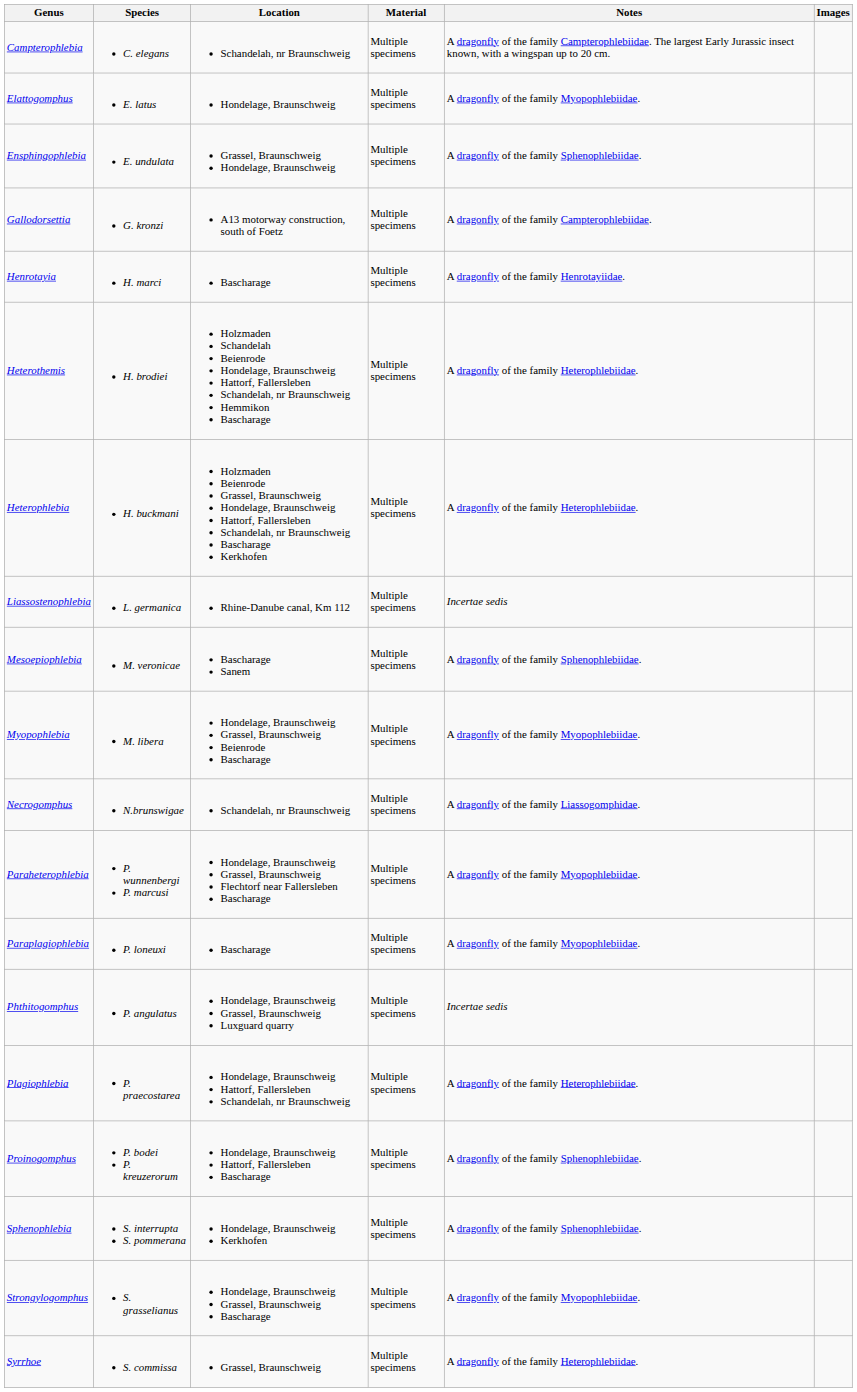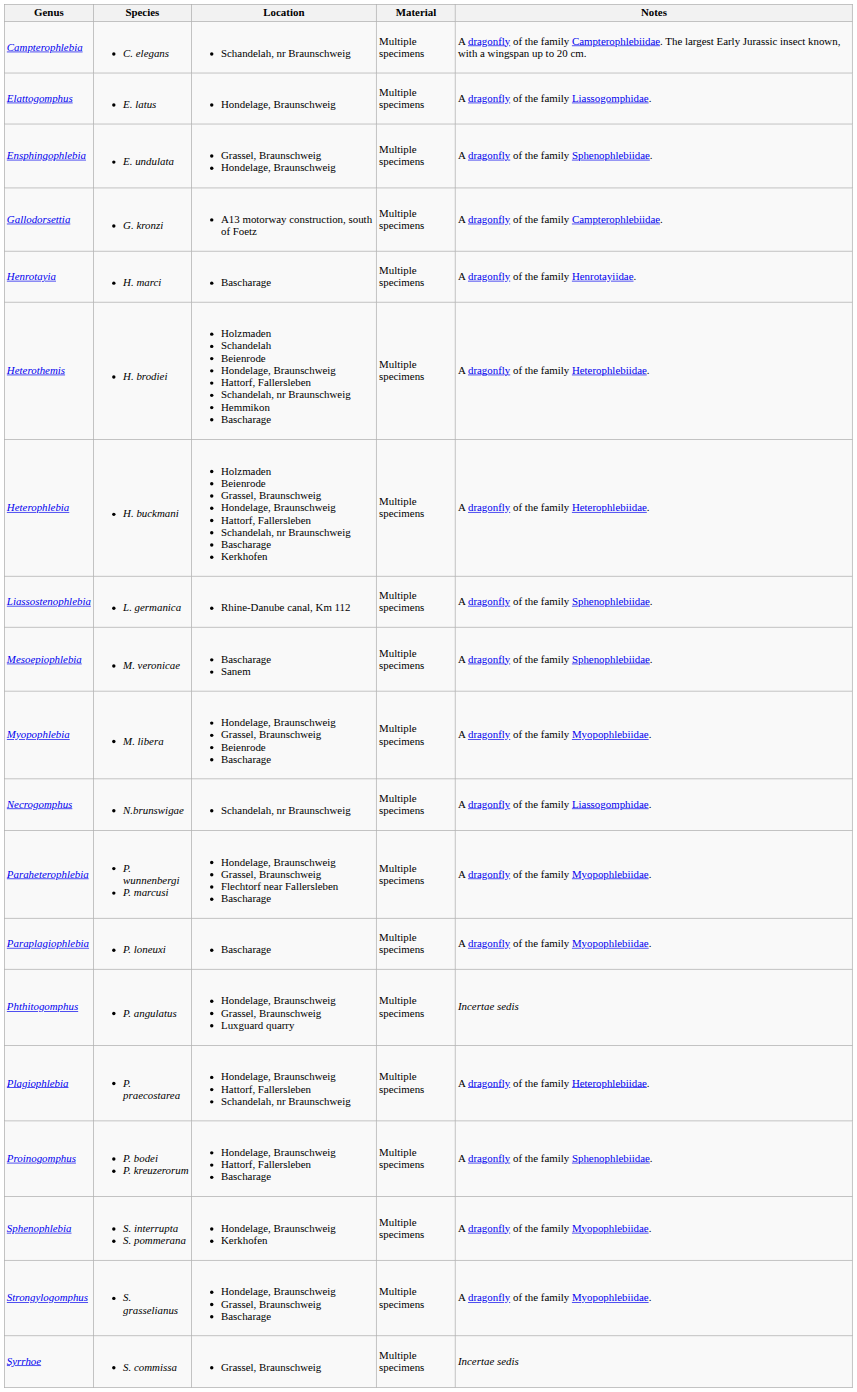 <table class="wikitable">
 <tr>
 <th>Genus</th>
 <th>Species</th>
 <th>Location</th>
 <th>Material</th>
 <th>Notes</th>
-<th>Images</th>
 </tr>
 <tr>
 <td><em><a href='#'>Campterophlebia</a></em></td>
 <td><br><ul><li><em>C. elegans</em></li></ul></td>
 <td><br><ul><li>Schandelah, nr Braunschweig</li></ul></td>
 <td>Multiple specimens</td>
 <td>A <a href='#'>dragonfly</a> of the family <a href='#'>Campterophlebiidae</a>. The largest Early Jurassic insect known, with a wingspan up to 20 cm.</td>
-<td></td>
 </tr>
 <tr>
 <td><em><a href='#'>Elattogomphus</a></em></td>
 <td><br><ul><li><em>E. latus</em></li></ul></td>
 <td><br><ul><li>Hondelage, Braunschweig</li></ul></td>
 <td>Multiple specimens</td>
-<td>A <a href='#'>dragonfly</a> of the family <a href='#'>Myopophlebiidae</a>.</td>
-<td></td>
+<td>A <a href='#'>dragonfly</a> of the family <a href='#'>Liassogomphidae</a>.</td>
 </tr>
 <tr>
 <td><em><a href='#'>Ensphingophlebia</a></em></td>
 <td><br><ul><li><em>E. undulata</em></li></ul></td>
 <td><br><ul><li>Grassel, Braunschweig</li><li>Hondelage, Braunschweig</li></ul></td>
 <td>Multiple specimens</td>
 <td>A <a href='#'>dragonfly</a> of the family <a href='#'>Sphenophlebiidae</a>.</td>
-<td></td>
 </tr>
 <tr>
 <td><em><a href='#'>Gallodorsettia</a></em></td>
 <td><br><ul><li><em>G. kronzi</em></li></ul></td>
 <td><br><ul><li>A13 motorway construction, south of Foetz</li></ul></td>
 <td>Multiple specimens</td>
 <td>A <a href='#'>dragonfly</a> of the family <a href='#'>Campterophlebiidae</a>.</td>
-<td></td>
 </tr>
 <tr>
 <td><em><a href='#'>Henrotayia</a></em></td>
 <td><br><ul><li><em>H. marci</em></li></ul></td>
 <td><br><ul><li>Bascharage</li></ul></td>
 <td>Multiple specimens</td>
 <td>A <a href='#'>dragonfly</a> of the family <a href='#'>Henrotayiidae</a>.</td>
-<td></td>
 </tr>
 <tr>
 <td><em><a href='#'>Heterothemis</a></em></td>
 <td><br><ul><li><em>H. brodiei</em></li></ul></td>
 <td><br><ul><li>Holzmaden</li><li>Schandelah</li><li>Beienrode</li><li>Hondelage, Braunschweig</li><li>Hattorf, Fallersleben</li><li>Schandelah, nr Braunschweig</li><li>Hemmikon</li><li>Bascharage</li></ul></td>
 <td>Multiple specimens</td>
 <td>A <a href='#'>dragonfly</a> of the family <a href='#'>Heterophlebiidae</a>.</td>
-<td></td>
 </tr>
 <tr>
 <td><em><a href='#'>Heterophlebia</a></em></td>
 <td><br><ul><li><em>H. buckmani</em></li></ul></td>
 <td><br><ul><li>Holzmaden</li><li>Beienrode</li><li>Grassel, Braunschweig</li><li>Hondelage, Braunschweig</li><li>Hattorf, Fallersleben</li><li>Schandelah, nr Braunschweig</li><li>Bascharage</li><li>Kerkhofen</li></ul></td>
 <td>Multiple specimens</td>
 <td>A <a href='#'>dragonfly</a> of the family <a href='#'>Heterophlebiidae</a>.</td>
-<td></td>
 </tr>
 <tr>
 <td><em><a href='#'>Liassostenophlebia</a></em></td>
 <td><br><ul><li><em>L. germanica</em></li></ul></td>
 <td><br><ul><li>Rhine-Danube canal, Km 112</li></ul></td>
 <td>Multiple specimens</td>
-<td><em>Incertae sedis</em></td>
-<td></td>
+<td>A <a href='#'>dragonfly</a> of the family <a href='#'>Sphenophlebiidae</a>.</td>
 </tr>
 <tr>
 <td><em><a href='#'>Mesoepiophlebia</a></em></td>
 <td><br><ul><li><em>M. veronicae</em></li></ul></td>
 <td><br><ul><li>Bascharage</li><li>Sanem</li></ul></td>
 <td>Multiple specimens</td>
 <td>A <a href='#'>dragonfly</a> of the family <a href='#'>Sphenophlebiidae</a>.</td>
-<td></td>
 </tr>
 <tr>
 <td><em><a href='#'>Myopophlebia</a></em></td>
 <td><br><ul><li><em>M. libera</em></li></ul></td>
 <td><br><ul><li>Hondelage, Braunschweig</li><li>Grassel, Braunschweig</li><li>Beienrode</li><li>Bascharage</li></ul></td>
 <td>Multiple specimens</td>
 <td>A <a href='#'>dragonfly</a> of the family <a href='#'>Myopophlebiidae</a>.</td>
-<td></td>
 </tr>
 <tr>
 <td><em><a href='#'>Necrogomphus</a></em></td>
 <td><br><ul><li><em>N.brunswigae</em></li></ul></td>
 <td><br><ul><li>Schandelah, nr Braunschweig</li></ul></td>
 <td>Multiple specimens</td>
 <td>A <a href='#'>dragonfly</a> of the family <a href='#'>Liassogomphidae</a>.</td>
-<td></td>
 </tr>
 <tr>
 <td><em><a href='#'>Paraheterophlebia</a></em></td>
 <td><br><ul><li><em>P. wunnenbergi</em></li><li><em>P. marcusi</em></li></ul></td>
 <td><br><ul><li>Hondelage, Braunschweig</li><li>Grassel, Braunschweig</li><li>Flechtorf near Fallersleben</li><li>Bascharage</li></ul></td>
 <td>Multiple specimens</td>
 <td>A <a href='#'>dragonfly</a> of the family <a href='#'>Myopophlebiidae</a>.</td>
-<td></td>
 </tr>
 <tr>
 <td><em><a href='#'>Paraplagiophlebia</a></em></td>
 <td><br><ul><li><em>P. loneuxi</em></li></ul></td>
 <td><br><ul><li>Bascharage</li></ul></td>
 <td>Multiple specimens</td>
 <td>A <a href='#'>dragonfly</a> of the family <a href='#'>Myopophlebiidae</a>.</td>
-<td></td>
 </tr>
 <tr>
 <td><em><a href='#'>Phthitogomphus</a></em></td>
 <td><br><ul><li><em>P. angulatus</em></li></ul></td>
 <td><br><ul><li>Hondelage, Braunschweig</li><li>Grassel, Braunschweig</li><li>Luxguard quarry</li></ul></td>
 <td>Multiple specimens</td>
 <td><em>Incertae sedis</em></td>
-<td></td>
 </tr>
 <tr>
 <td><em><a href='#'>Plagiophlebia</a></em></td>
 <td><br><ul><li><em>P. praecostarea</em></li></ul></td>
 <td><br><ul><li>Hondelage, Braunschweig</li><li>Hattorf, Fallersleben</li><li>Schandelah, nr Braunschweig</li></ul></td>
 <td>Multiple specimens</td>
 <td>A <a href='#'>dragonfly</a> of the family <a href='#'>Heterophlebiidae</a>.</td>
-<td></td>
 </tr>
 <tr>
 <td><em><a href='#'>Proinogomphus</a></em></td>
 <td><br><ul><li><em>P. bodei</em></li><li><em>P. kreuzerorum</em></li></ul></td>
 <td><br><ul><li>Hondelage, Braunschweig</li><li>Hattorf, Fallersleben</li><li>Bascharage</li></ul></td>
 <td>Multiple specimens</td>
 <td>A <a href='#'>dragonfly</a> of the family <a href='#'>Sphenophlebiidae</a>.</td>
-<td></td>
 </tr>
 <tr>
 <td><em><a href='#'>Sphenophlebia</a></em></td>
 <td><br><ul><li><em>S. interrupta</em></li><li><em>S. pommerana</em></li></ul></td>
 <td><br><ul><li>Hondelage, Braunschweig</li><li>Kerkhofen</li></ul></td>
 <td>Multiple specimens</td>
-<td>A <a href='#'>dragonfly</a> of the family <a href='#'>Sphenophlebiidae</a>.</td>
-<td></td>
+<td>A <a href='#'>dragonfly</a> of the family <a href='#'>Myopophlebiidae</a>.</td>
 </tr>
 <tr>
 <td><em><a href='#'>Strongylogomphus</a></em></td>
 <td><br><ul><li><em>S. grasselianus</em></li></ul></td>
 <td><br><ul><li>Hondelage, Braunschweig</li><li>Grassel, Braunschweig</li><li>Bascharage</li></ul></td>
 <td>Multiple specimens</td>
 <td>A <a href='#'>dragonfly</a> of the family <a href='#'>Myopophlebiidae</a>.</td>
-<td></td>
 </tr>
 <tr>
 <td><em><a href='#'>Syrrhoe</a></em></td>
 <td><br><ul><li><em>S. commissa</em></li></ul></td>
 <td><br><ul><li>Grassel, Braunschweig</li></ul></td>
 <td>Multiple specimens</td>
-<td>A <a href='#'>dragonfly</a> of the family <a href='#'>Heterophlebiidae</a>.</td>
-<td></td>
+<td><em>Incertae sedis</em></td>
 </tr>
 </table>
